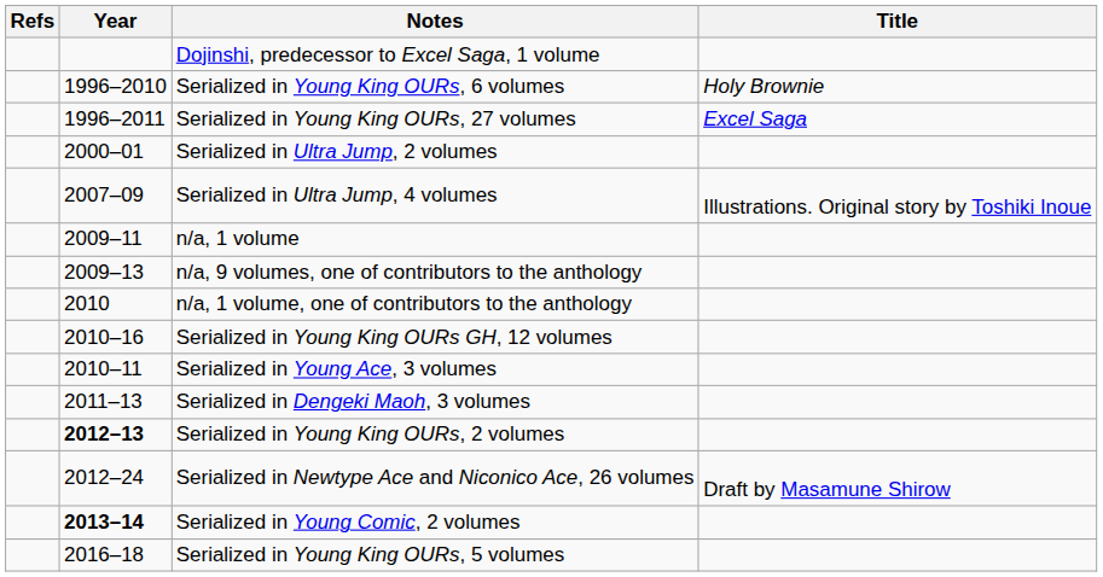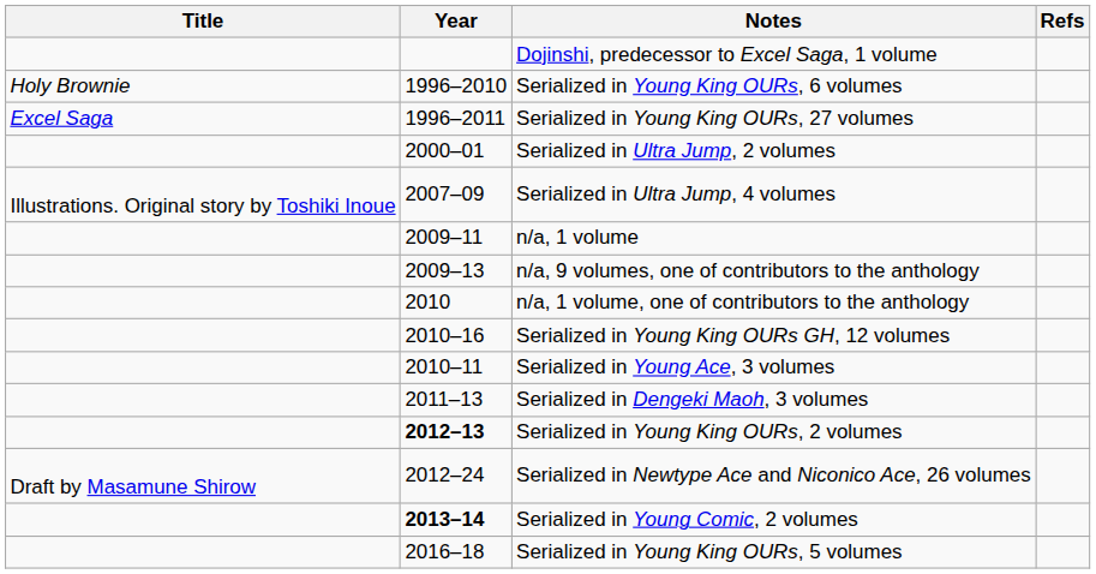 <table class="wikitable sortable">
 <tr>
-<th>Refs</th>
+<th>Title</th>
 <th>Year</th>
 <th>Notes</th>
-<th>Title</th>
+<th>Refs</th>
 </tr>
 <tr>
 <td></td>
 <td></td>
 <td><a href='#'>Dojinshi</a>, predecessor to <em>Excel Saga</em>, 1 volume</td>
 <td></td>
 </tr>
 <tr>
-<td></td>
+<td><em>Holy Brownie</em></td>
 <td>1996–2010</td>
 <td>Serialized in <em><a href='#'>Young King OURs</a></em>, 6 volumes</td>
-<td><em>Holy Brownie</em></td>
+<td></td>
 </tr>
 <tr>
-<td></td>
+<td><em><a href='#'>Excel Saga</a></em></td>
 <td>1996–2011</td>
 <td>Serialized in <em>Young King OURs</em>, 27 volumes</td>
-<td><em><a href='#'>Excel Saga</a></em></td>
+<td></td>
 </tr>
 <tr>
 <td></td>
 <td>2000–01</td>
 <td>Serialized in <em><a href='#'>Ultra Jump</a></em>, 2 volumes</td>
 <td></td>
 </tr>
 <tr>
-<td></td>
+<td><br>Illustrations. Original story by <a href='#'>Toshiki Inoue</a></td>
 <td>2007–09</td>
 <td>Serialized in <em>Ultra Jump</em>, 4 volumes</td>
-<td><br>Illustrations. Original story by <a href='#'>Toshiki Inoue</a></td>
+<td></td>
 </tr>
 <tr>
 <td></td>
 <td>2009–11</td>
 <td>n/a, 1 volume</td>
 <td></td>
 </tr>
 <tr>
 <td></td>
 <td>2009–13</td>
 <td>n/a, 9 volumes, one of contributors to the anthology</td>
 <td></td>
 </tr>
 <tr>
 <td></td>
 <td>2010</td>
 <td>n/a, 1 volume, one of contributors to the anthology</td>
 <td></td>
 </tr>
 <tr>
 <td></td>
 <td>2010–16</td>
 <td>Serialized in <em>Young King OURs GH</em>, 12 volumes</td>
 <td></td>
 </tr>
 <tr>
 <td></td>
 <td>2010–11</td>
 <td>Serialized in <em><a href='#'>Young Ace</a></em>, 3 volumes</td>
 <td></td>
 </tr>
 <tr>
 <td></td>
 <td>2011–13</td>
 <td>Serialized in <em><a href='#'>Dengeki Maoh</a></em>, 3 volumes</td>
 <td></td>
 </tr>
 <tr>
 <td></td>
 <td><strong>2012–13</strong></td>
 <td>Serialized in <em>Young King OURs</em>, 2 volumes</td>
 <td></td>
 </tr>
 <tr>
-<td></td>
+<td><br>Draft by <a href='#'>Masamune Shirow</a></td>
 <td>2012–24</td>
 <td>Serialized in <em>Newtype Ace</em> and <em>Niconico Ace</em>, 26 volumes</td>
-<td><br>Draft by <a href='#'>Masamune Shirow</a></td>
+<td></td>
 </tr>
 <tr>
 <td></td>
 <td><strong>2013–14</strong></td>
 <td>Serialized in <em><a href='#'>Young Comic</a></em>, 2 volumes</td>
 <td></td>
 </tr>
 <tr>
 <td></td>
 <td>2016–18</td>
 <td>Serialized in <em>Young King OURs</em>, 5 volumes</td>
 <td></td>
 </tr>
 </table>
